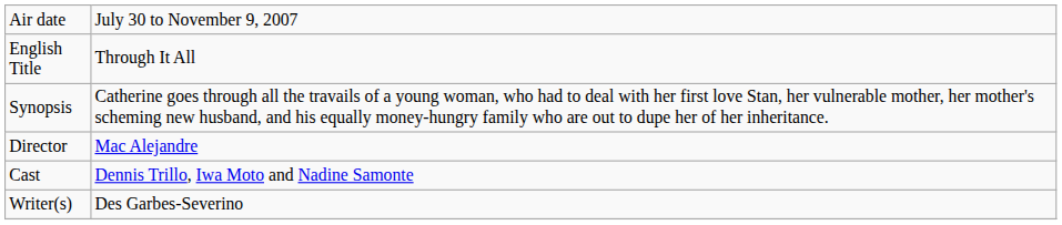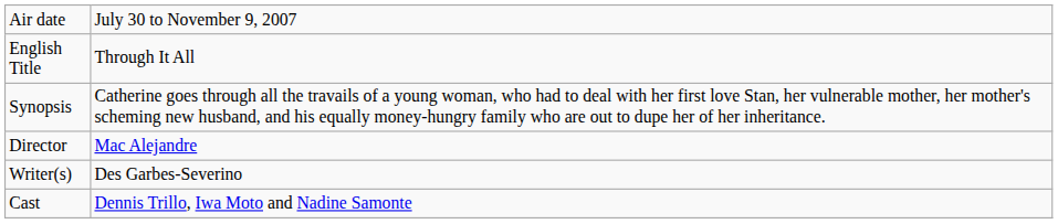 <table class="wikitable" style="font-size:90%;">
 <tr>
 <td>Air date</td>
 <td>July 30 to November 9, 2007</td>
 </tr>
 <tr>
 <td>English Title</td>
 <td>Through It All</td>
 </tr>
 <tr>
 <td>Synopsis</td>
 <td>Catherine goes through all the travails of a young woman, who had to deal with her first love Stan, her vulnerable mother, her mother's scheming new husband, and his equally money-hungry family who are out to dupe her of her inheritance.</td>
 </tr>
 <tr>
 <td>Director</td>
 <td><a href='#'>Mac Alejandre</a></td>
 </tr>
 <tr>
+<td>Writer(s)</td>
+<td>Des Garbes-Severino</td>
+</tr>
+<tr>
 <td>Cast</td>
 <td><a href='#'>Dennis Trillo</a>, <a href='#'>Iwa Moto</a> and <a href='#'>Nadine Samonte</a></td>
 </tr>
 <tr>
-<td>Writer(s)</td>
-<td>Des Garbes-Severino</td>
-</tr>
-<tr>
 </tr>
 </table>
